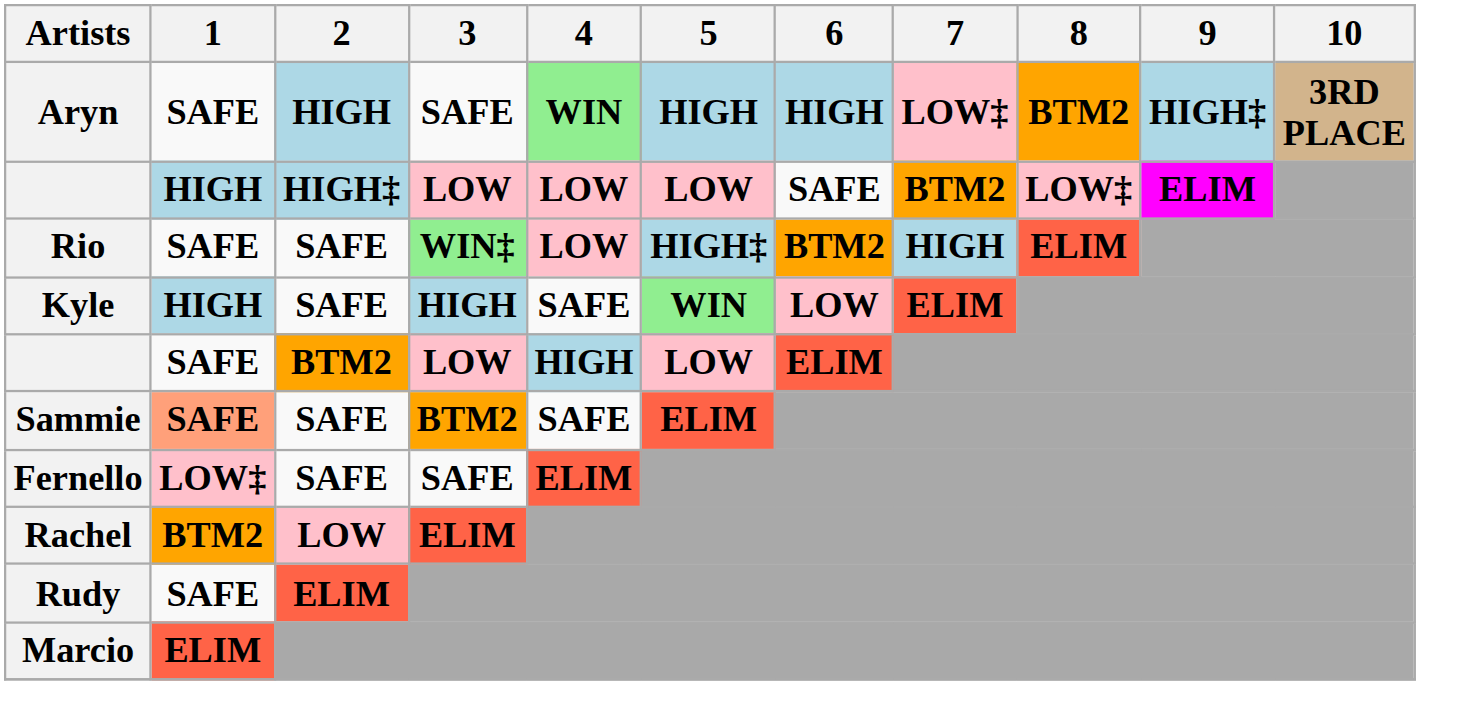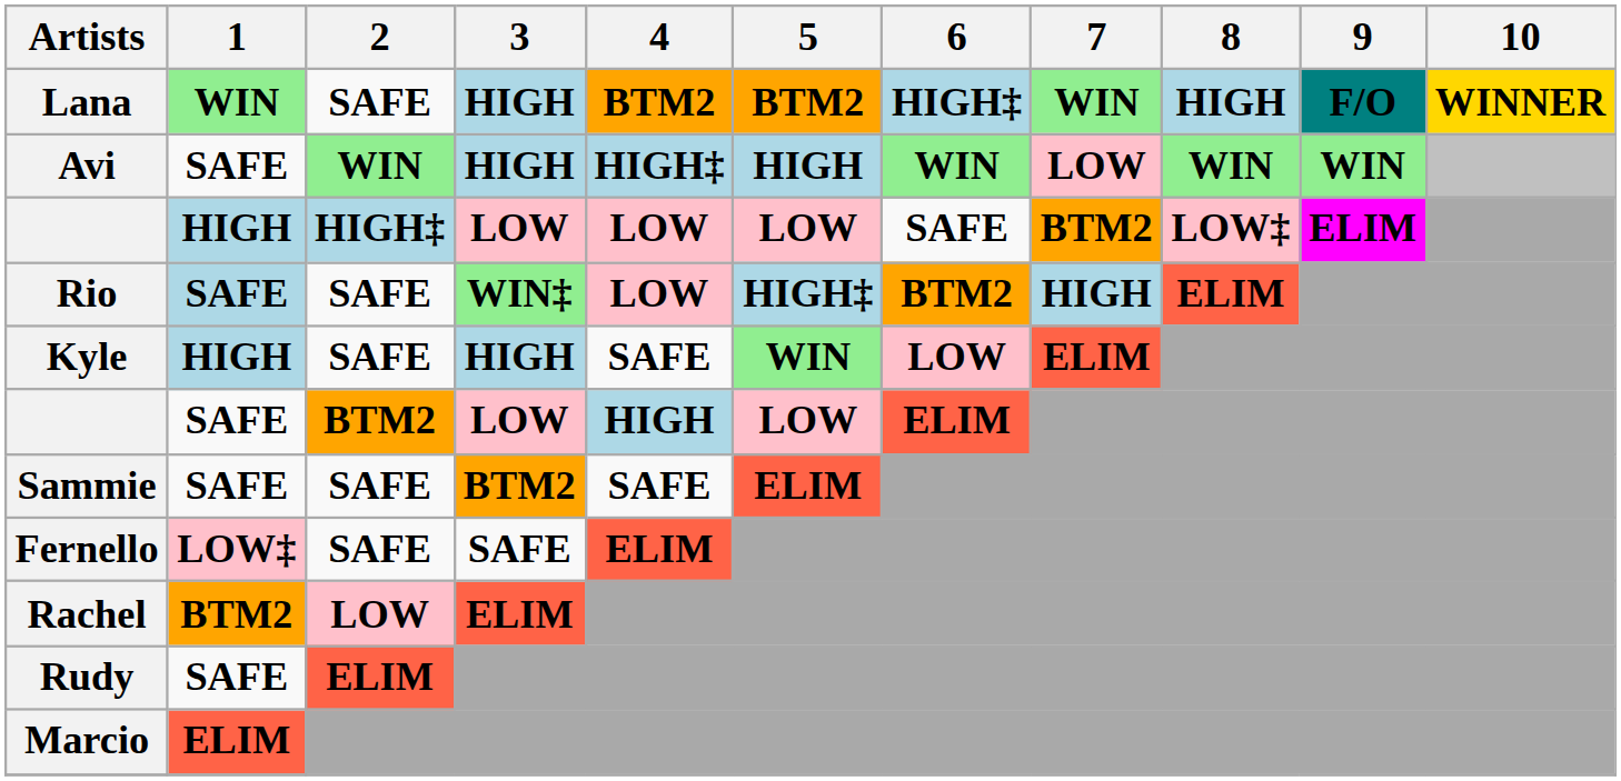 <table class="wikitable" style="text-align:center; width:68%">
 <tr>
 <th>Artists</th>
 <th>1</th>
 <th>2</th>
 <th>3</th>
 <th>4</th>
 <th>5</th>
 <th>6</th>
 <th>7</th>
 <th>8</th>
 <th>9</th>
 <th>10</th>
 </tr>
 <tr>
-<th>Aryn</th>
+<th>Lana</th>
+<td style="background:lightgreen;"><strong>WIN</strong></td>
 <td><strong>SAFE</strong></td>
 <td style="background:lightblue;"><strong>HIGH</strong></td>
+<td style="background:orange;"><strong>BTM2</strong></td>
+<td style="background:orange;"><strong>BTM2</strong></td>
+<td style="background:lightblue;"><strong>HIGH‡</strong></td>
+<td style="background:lightgreen;"><strong>WIN</strong></td>
+<td style="background:lightblue;"><strong>HIGH</strong></td>
+<td style="background:teal;"><strong>F/O</strong></td>
+<td style="background:gold;"><strong>WINNER</strong></td>
+</tr>
+<tr>
+<th>Avi</th>
 <td><strong>SAFE</strong></td>
 <td style="background:lightgreen;"><strong>WIN</strong></td>
 <td style="background:lightblue;"><strong>HIGH</strong></td>
+<td style="background:lightblue;"><strong>HIGH‡</strong></td>
 <td style="background:lightblue;"><strong>HIGH</strong></td>
-<td style="background:pink;"><strong>LOW‡</strong></td>
-<td style="background:orange;"><strong>BTM2</strong></td>
-<td style="background:lightblue;"><strong>HIGH‡</strong></td>
-<td style="background:tan;"><strong>3RD PLACE</strong></td>
+<td style="background:lightgreen;"><strong>WIN</strong></td>
+<td style="background:pink;"><strong>LOW</strong></td>
+<td style="background:lightgreen;"><strong>WIN</strong></td>
+<td style="background:lightgreen;"><strong>WIN</strong></td>
+<td style="background:silver;"></td>
 </tr>
 <tr>
 <th></th>
 <td style="background:lightblue;"><strong>HIGH</strong></td>
 <td style="background:lightblue;"><strong>HIGH‡</strong></td>
 <td style="background:pink;"><strong>LOW</strong></td>
 <td style="background:pink;"><strong>LOW</strong></td>
 <td style="background:pink;"><strong>LOW</strong></td>
 <td><strong>SAFE</strong></td>
 <td style="background:orange;"><strong>BTM2</strong></td>
 <td style="background:pink;"><strong>LOW‡</strong></td>
 <td style="background:magenta;"><strong>ELIM</strong></td>
 <td colspan="1" style="background:darkgrey;"></td>
 </tr>
 <tr>
 <th>Rio</th>
-<td><strong>SAFE</strong></td>
+<td style="background: lightblue;"><strong>SAFE</strong></td>
 <td><strong>SAFE</strong></td>
 <td style="background:lightgreen;"><strong>WIN‡</strong></td>
 <td style="background:pink;"><strong>LOW</strong></td>
 <td style="background:lightblue;"><strong>HIGH‡</strong></td>
 <td style="background:orange;"><strong>BTM2</strong></td>
 <td style="background:lightblue;"><strong>HIGH</strong></td>
 <td style="background:tomato;"><strong>ELIM</strong></td>
 <td colspan="2" style="background:darkgrey;"></td>
 </tr>
 <tr>
 <th>Kyle</th>
 <td style="background:lightblue;"><strong>HIGH</strong></td>
 <td><strong>SAFE</strong></td>
 <td style="background:lightblue;"><strong>HIGH</strong></td>
 <td><strong>SAFE</strong></td>
 <td style="background:lightgreen;"><strong>WIN</strong></td>
 <td style="background:pink;"><strong>LOW</strong></td>
 <td style="background:tomato;"><strong>ELIM</strong></td>
 <td colspan="3" style="background:darkgrey;"></td>
 </tr>
 <tr>
 <th></th>
 <td><strong>SAFE</strong></td>
 <td style="background:orange;"><strong>BTM2</strong></td>
 <td style="background:pink;"><strong>LOW</strong></td>
 <td style="background:lightblue;"><strong>HIGH</strong></td>
 <td style="background:pink;"><strong>LOW</strong></td>
 <td style="background:tomato;"><strong>ELIM</strong></td>
 <td colspan="4" style="background:darkgrey;"></td>
 </tr>
 <tr>
 <th>Sammie</th>
-<td style="background: lightsalmon;"><strong>SAFE</strong></td>
+<td><strong>SAFE</strong></td>
 <td><strong>SAFE</strong></td>
 <td style="background:orange;"><strong>BTM2</strong></td>
 <td><strong>SAFE</strong></td>
 <td style="background:tomato;"><strong>ELIM</strong></td>
 <td colspan="5" style="background:darkgrey;"></td>
 </tr>
 <tr>
 <th>Fernello</th>
 <td style="background:pink;"><strong>LOW‡</strong></td>
 <td><strong>SAFE</strong></td>
 <td><strong>SAFE</strong></td>
 <td style="background:tomato;"><strong>ELIM</strong></td>
 <td colspan="6" style="background:darkgrey;"></td>
 </tr>
 <tr>
 <th>Rachel</th>
 <td style="background:orange;"><strong>BTM2</strong></td>
 <td style="background:pink;"><strong>LOW</strong></td>
 <td style="background:tomato;"><strong>ELIM</strong></td>
 <td colspan="7" style="background:darkgrey;"></td>
 </tr>
 <tr>
 <th>Rudy</th>
 <td><strong>SAFE</strong></td>
 <td style="background:tomato;"><strong>ELIM</strong></td>
 <td colspan="8" style="background:darkgrey;"></td>
 </tr>
 <tr>
 <th>Marcio</th>
 <td style="background:tomato;"><strong>ELIM</strong></td>
 <td colspan="9" style="background:darkgrey;"></td>
 </tr>
 <tr>
 </tr>
 </table>
